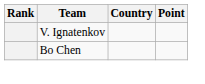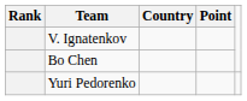 <table class="wikitable sortable">
 <tr>
 <th>Rank</th>
 <th>Team</th>
 <th>Country</th>
 <th>Point</th>
 </tr>
 <tr>
 <th></th>
 <td>V. Ignatenkov</td>
 <td></td>
 <td></td>
 </tr>
 <tr>
 <th></th>
 <td>Bo Chen</td>
 <td></td>
 <td></td>
 </tr>
+<tr>
+<th></th>
+<td>Yuri Pedorenko</td>
+<td></td>
+<td></td>
+<td></td>
+</tr>
 </table>
